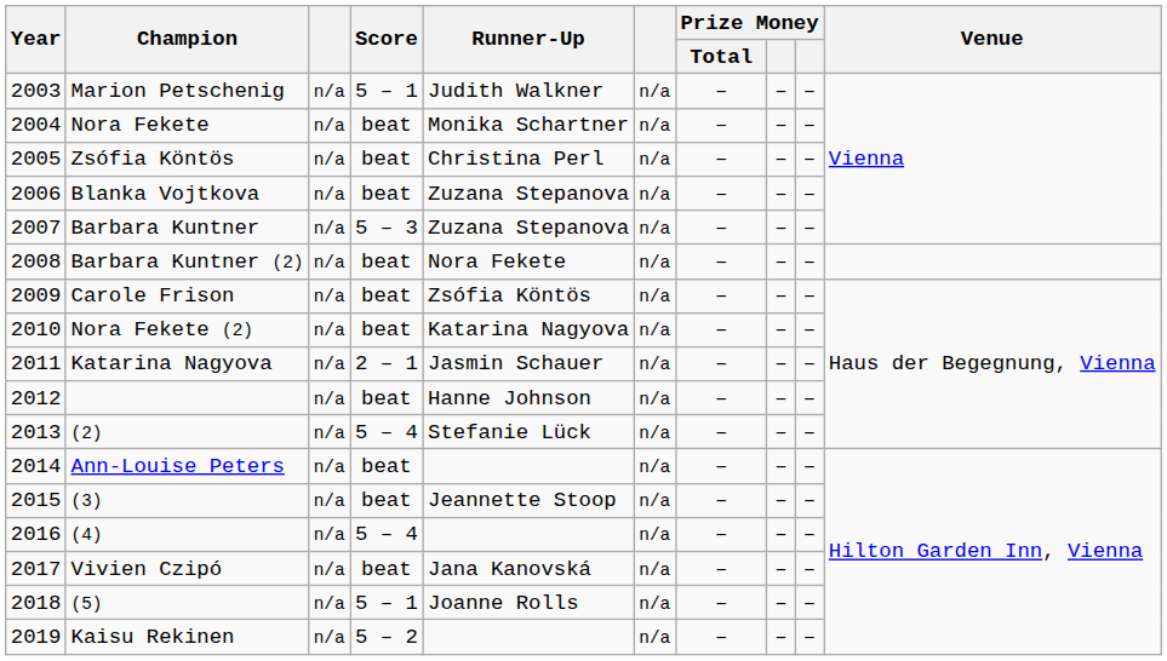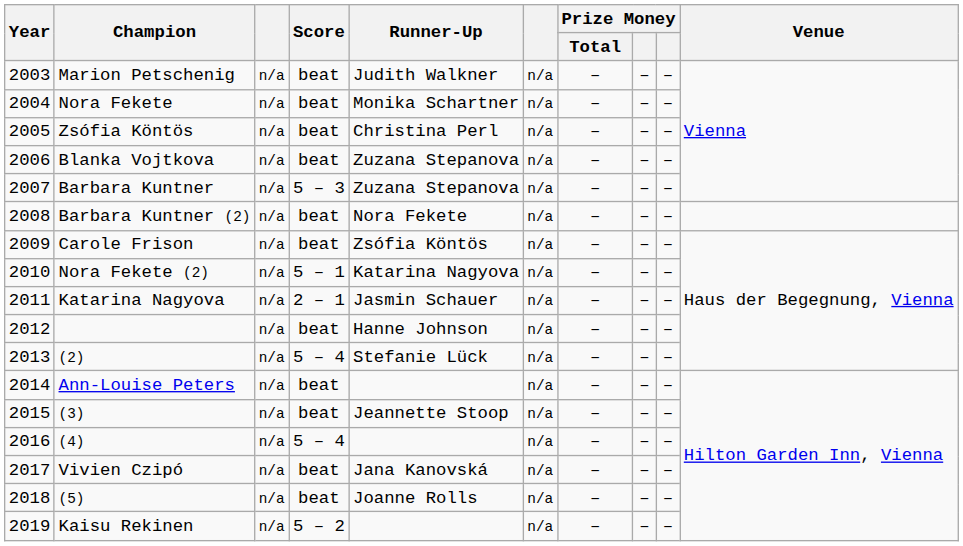 <table class="wikitable sortable">
 <tr>
 <th rowspan=2>Year</th>
 <th rowspan=2>Champion</th>
 <th rowspan=2></th>
 <th rowspan=2>Score</th>
 <th rowspan=2>Runner-Up</th>
 <th rowspan=2></th>
 <th colspan=3>Prize Money</th>
 <th rowspan=2>Venue</th>
 </tr>
 <tr>
 <th>Total</th>
 <th></th>
 <th></th>
 </tr>
 <tr>
 <td>2003</td>
 <td> Marion Petschenig</td>
 <td align=center><small><span>n/a</span></small></td>
-<td align=center>5 – 1</td>
+<td align=center>beat</td>
 <td> Judith Walkner</td>
 <td align=center><small><span>n/a</span></small></td>
 <td align=center>–</td>
 <td align=center>–</td>
 <td align=center>–</td>
 <td rowspan=5><a href='#'>Vienna</a></td>
 </tr>
 <tr>
 <td>2004</td>
 <td> Nora Fekete</td>
 <td align=center><small><span>n/a</span></small></td>
 <td align=center>beat</td>
 <td> Monika Schartner</td>
 <td align=center><small><span>n/a</span></small></td>
 <td align=center>–</td>
 <td align=center>–</td>
 <td align=center>–</td>
 </tr>
 <tr>
 <td>2005</td>
 <td> Zsófia Köntös</td>
 <td align=center><small><span>n/a</span></small></td>
 <td align=center>beat</td>
 <td> Christina Perl</td>
 <td align=center><small><span>n/a</span></small></td>
 <td align=center>–</td>
 <td align=center>–</td>
 <td align=center>–</td>
 </tr>
 <tr>
 <td>2006</td>
 <td> Blanka Vojtkova</td>
 <td align=center><small><span>n/a</span></small></td>
 <td align=center>beat</td>
 <td> Zuzana Stepanova</td>
 <td align=center><small><span>n/a</span></small></td>
 <td align=center>–</td>
 <td align=center>–</td>
 <td align=center>–</td>
 </tr>
 <tr>
 <td>2007</td>
 <td> Barbara Kuntner</td>
 <td align=center><small><span>n/a</span></small></td>
 <td align=center>5 – 3</td>
 <td> Zuzana Stepanova</td>
 <td align=center><small><span>n/a</span></small></td>
 <td align=center>–</td>
 <td align=center>–</td>
 <td align=center>–</td>
 </tr>
 <tr>
 <td>2008</td>
 <td> Barbara Kuntner <small>(2)</small></td>
 <td align=center><small><span>n/a</span></small></td>
 <td align=center>beat</td>
 <td> Nora Fekete</td>
 <td align=center><small><span>n/a</span></small></td>
 <td align=center>–</td>
 <td align=center>–</td>
 <td align=center>–</td>
 </tr>
 <tr>
 <td>2009</td>
 <td> Carole Frison</td>
 <td align=center><small><span>n/a</span></small></td>
 <td align=center>beat</td>
 <td> Zsófia Köntös</td>
 <td align=center><small><span>n/a</span></small></td>
 <td align=center>–</td>
 <td align=center>–</td>
 <td align=center>–</td>
 <td rowspan=5>Haus der Begegnung, <a href='#'>Vienna</a></td>
 </tr>
 <tr>
 <td>2010</td>
 <td> Nora Fekete <small>(2)</small></td>
 <td align=center><small><span>n/a</span></small></td>
-<td align=center>beat</td>
+<td align=center>5 – 1</td>
 <td> Katarina Nagyova</td>
 <td align=center><small><span>n/a</span></small></td>
 <td align=center>–</td>
 <td align=center>–</td>
 <td align=center>–</td>
 </tr>
 <tr>
 <td>2011</td>
 <td> Katarina Nagyova</td>
 <td align=center><small><span>n/a</span></small></td>
 <td align=center>2 – 1</td>
 <td> Jasmin Schauer</td>
 <td align=center><small><span>n/a</span></small></td>
 <td align=center>–</td>
 <td align=center>–</td>
 <td align=center>–</td>
 </tr>
 <tr>
 <td>2012</td>
 <td></td>
 <td align=center><small><span>n/a</span></small></td>
 <td align=center>beat</td>
 <td> Hanne Johnson</td>
 <td align=center><small><span>n/a</span></small></td>
 <td align=center>–</td>
 <td align=center>–</td>
 <td align=center>–</td>
 </tr>
 <tr>
 <td>2013</td>
 <td> <small>(2)</small></td>
 <td align=center><small><span>n/a</span></small></td>
 <td align=center>5 – 4</td>
 <td> Stefanie Lück</td>
 <td align=center><small><span>n/a</span></small></td>
 <td align=center>–</td>
 <td align=center>–</td>
 <td align=center>–</td>
 </tr>
 <tr>
 <td>2014</td>
 <td> <a href='#'>Ann-Louise Peters</a></td>
 <td align=center><small><span>n/a</span></small></td>
 <td align=center>beat</td>
 <td></td>
 <td align=center><small><span>n/a</span></small></td>
 <td align=center>–</td>
 <td align=center>–</td>
 <td align=center>–</td>
 <td rowspan=6><a href='#'>Hilton Garden Inn</a>, <a href='#'>Vienna</a></td>
 </tr>
 <tr>
 <td>2015</td>
 <td> <small>(3)</small></td>
 <td align=center><small><span>n/a</span></small></td>
 <td align=center>beat</td>
 <td> Jeannette Stoop</td>
 <td align=center><small><span>n/a</span></small></td>
 <td align=center>–</td>
 <td align=center>–</td>
 <td align=center>–</td>
 </tr>
 <tr>
 <td>2016</td>
 <td> <small>(4)</small></td>
 <td align=center><small><span>n/a</span></small></td>
 <td align=center>5 – 4</td>
 <td></td>
 <td align=center><small><span>n/a</span></small></td>
 <td align=center>–</td>
 <td align=center>–</td>
 <td align=center>–</td>
 </tr>
 <tr>
 <td>2017</td>
 <td> Vivien Czipó</td>
 <td align=center><small><span>n/a</span></small></td>
 <td align=center>beat</td>
 <td> Jana Kanovská</td>
 <td align=center><small><span>n/a</span></small></td>
 <td align=center>–</td>
 <td align=center>–</td>
 <td align=center>–</td>
 </tr>
 <tr>
 <td>2018</td>
 <td> <small>(5)</small></td>
 <td align=center><small><span>n/a</span></small></td>
-<td align=center>5 – 1</td>
+<td align=center>beat</td>
 <td> Joanne Rolls</td>
 <td align=center><small><span>n/a</span></small></td>
 <td align=center>–</td>
 <td align=center>–</td>
 <td align=center>–</td>
 </tr>
 <tr>
 <td>2019</td>
 <td> Kaisu Rekinen</td>
 <td align=center><small><span>n/a</span></small></td>
 <td align=center>5 – 2</td>
 <td></td>
 <td align=center><small><span>n/a</span></small></td>
 <td align=center>–</td>
 <td align=center>–</td>
 <td align=center>–</td>
 </tr>
 </table>
